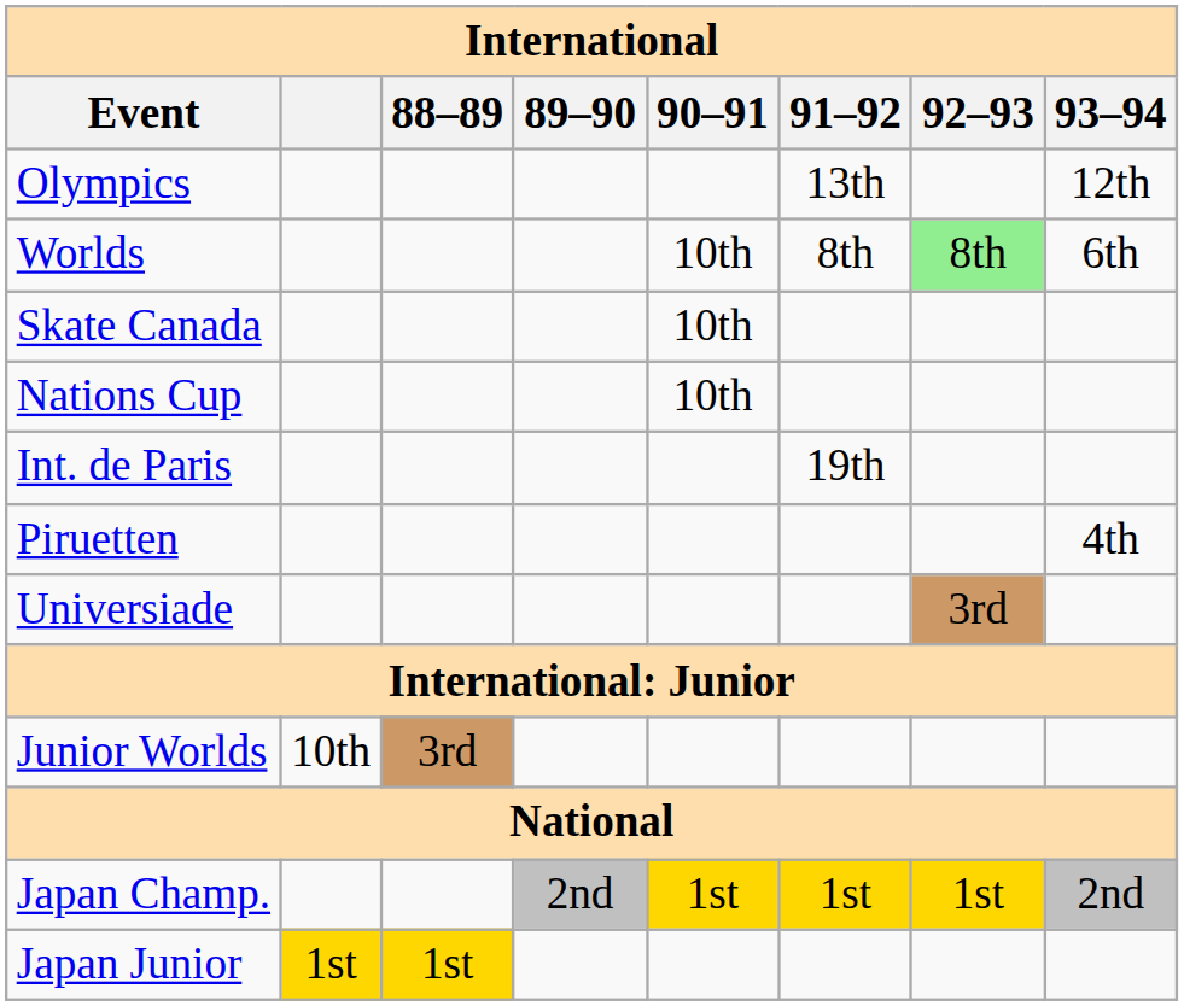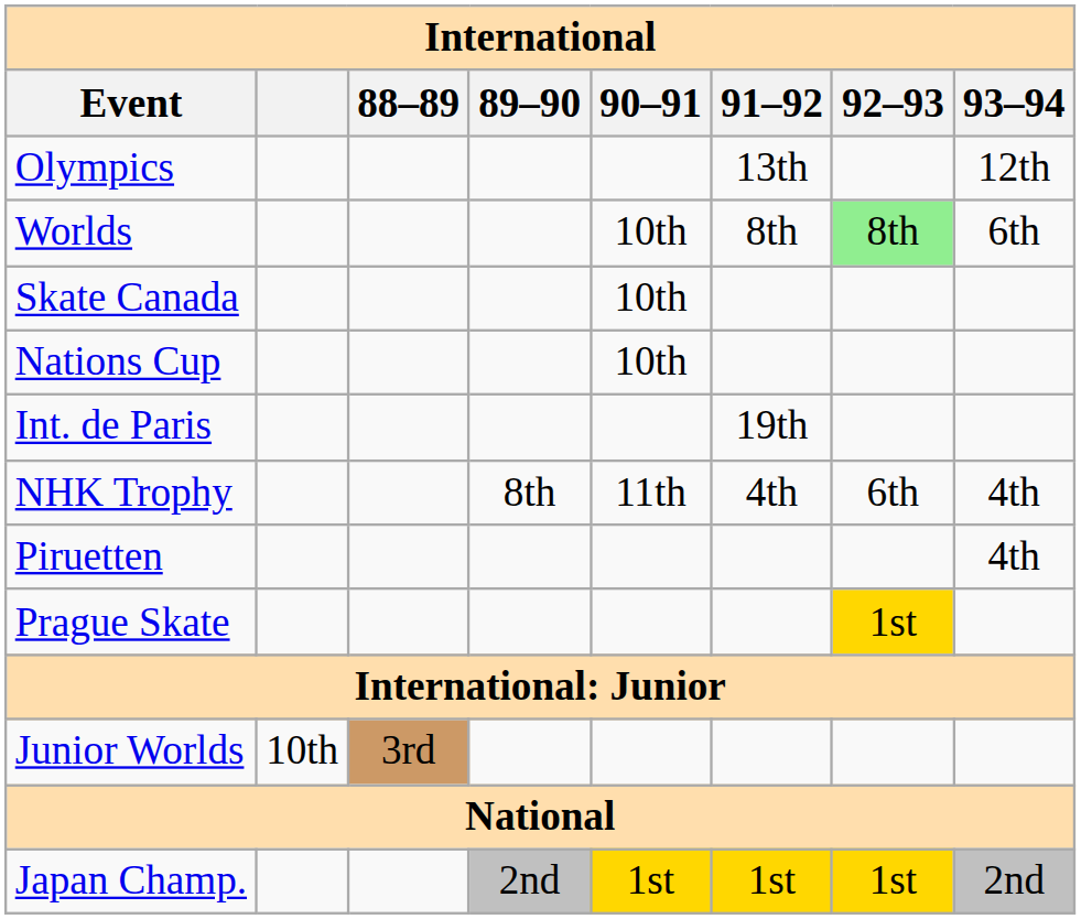 <table class="wikitable" style="text-align:center">
 <tr>
 <th style="background-color: #ffdead; " colspan=8 align=center>International</th>
 </tr>
 <tr>
 <th>Event</th>
 <th></th>
 <th>88–89</th>
 <th>89–90</th>
 <th>90–91</th>
 <th>91–92</th>
 <th>92–93</th>
 <th>93–94</th>
 </tr>
 <tr>
 <td align=left><a href='#'>Olympics</a></td>
 <td></td>
 <td></td>
 <td></td>
 <td></td>
 <td>13th</td>
 <td></td>
 <td>12th</td>
 </tr>
 <tr>
 <td align=left><a href='#'>Worlds</a></td>
 <td></td>
 <td></td>
 <td></td>
 <td>10th</td>
 <td>8th</td>
 <td style="background: lightgreen;">8th</td>
 <td>6th</td>
 </tr>
 <tr>
 <td align=left><a href='#'>Skate Canada</a></td>
 <td></td>
 <td></td>
 <td></td>
 <td>10th</td>
 <td></td>
 <td></td>
 <td></td>
 </tr>
 <tr>
 <td align=left><a href='#'>Nations Cup</a></td>
 <td></td>
 <td></td>
 <td></td>
 <td>10th</td>
 <td></td>
 <td></td>
 <td></td>
 </tr>
 <tr>
 <td align=left><a href='#'>Int. de Paris</a></td>
 <td></td>
 <td></td>
 <td></td>
 <td></td>
 <td>19th</td>
 <td></td>
 <td></td>
 </tr>
 <tr>
+<td align=left><a href='#'>NHK Trophy</a></td>
+<td></td>
+<td></td>
+<td>8th</td>
+<td>11th</td>
+<td>4th</td>
+<td>6th</td>
+<td>4th</td>
+</tr>
+<tr>
 <td align=left><a href='#'>Piruetten</a></td>
 <td></td>
 <td></td>
 <td></td>
 <td></td>
 <td></td>
 <td></td>
 <td>4th</td>
 </tr>
 <tr>
-<td align=left><a href='#'>Universiade</a></td>
+<td align=left><a href='#'>Prague Skate</a></td>
 <td></td>
 <td></td>
 <td></td>
 <td></td>
 <td></td>
-<td bgcolor=cc9966>3rd</td>
+<td bgcolor=gold>1st</td>
 <td></td>
 </tr>
 <tr>
 <th style="background-color: #ffdead; " colspan=8 align=center>International: Junior</th>
 </tr>
 <tr>
 <td align=left><a href='#'>Junior Worlds</a></td>
 <td>10th</td>
 <td bgcolor=cc9966>3rd</td>
 <td></td>
 <td></td>
 <td></td>
 <td></td>
 <td></td>
 </tr>
 <tr>
 <th style="background-color: #ffdead; " colspan=8 align=center>National</th>
 </tr>
 <tr>
 <td align=left><a href='#'>Japan Champ.</a></td>
 <td></td>
 <td></td>
 <td bgcolor=silver>2nd</td>
 <td bgcolor=gold>1st</td>
 <td bgcolor=gold>1st</td>
 <td bgcolor=gold>1st</td>
 <td bgcolor=silver>2nd</td>
 </tr>
-<tr>
-<td align=left><a href='#'>Japan Junior</a></td>
-<td bgcolor=gold>1st</td>
-<td bgcolor=gold>1st</td>
-<td></td>
-<td></td>
-<td></td>
-<td></td>
-<td></td>
-</tr>
 </table>
